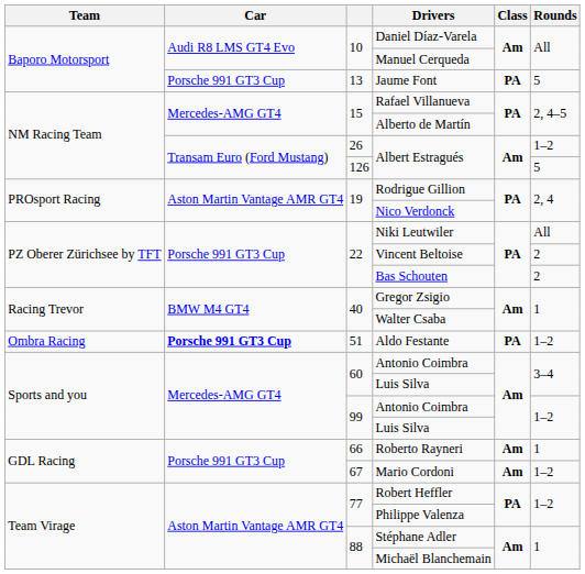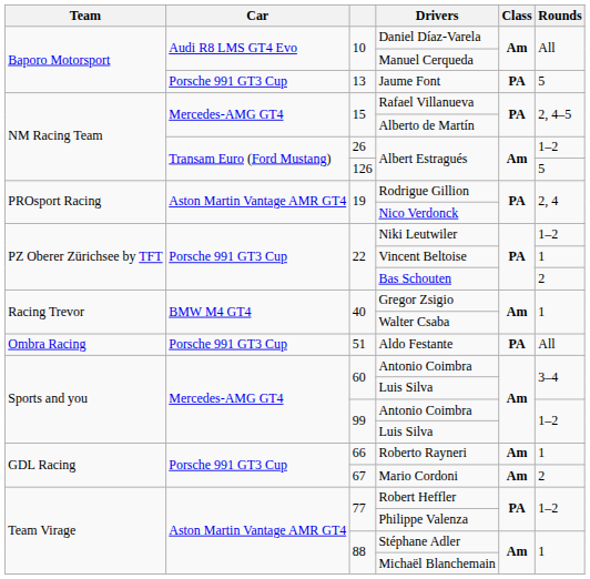 <table class="wikitable" style="font-size: 85%">
 <tr>
 <th>Team</th>
 <th>Car</th>
 <th></th>
 <th>Drivers</th>
 <th>Class</th>
 <th>Rounds</th>
 </tr>
 <tr>
 <td rowspan="3"> <a href='#'>Baporo Motorsport</a></td>
 <td rowspan="2"><a href='#'>Audi R8 LMS GT4 Evo</a></td>
 <td rowspan="2">10</td>
 <td> Daniel Díaz-Varela</td>
 <td rowspan="2" align="center"><strong><span>Am</span></strong></td>
 <td rowspan="2">All</td>
 </tr>
 <tr>
 <td> Manuel Cerqueda</td>
 </tr>
 <tr>
 <td><a href='#'>Porsche 991 GT3 Cup</a></td>
 <td>13</td>
 <td> Jaume Font</td>
 <td align="center"><strong><span>PA</span></strong></td>
 <td>5</td>
 </tr>
 <tr>
 <td rowspan="4"> NM Racing Team</td>
 <td rowspan="2"><a href='#'>Mercedes-AMG GT4</a></td>
 <td rowspan="2">15</td>
 <td> Rafael Villanueva</td>
 <td rowspan="2" align="center"><strong><span>PA</span></strong></td>
 <td rowspan="2">2, 4–5</td>
 </tr>
 <tr>
 <td> Alberto de Martín</td>
 </tr>
 <tr>
 <td rowspan="2"><a href='#'>Transam Euro</a> (<a href='#'>Ford Mustang</a>)</td>
 <td>26</td>
 <td rowspan="2"> Albert Estragués</td>
 <td rowspan="2" align="center"><strong><span>Am</span></strong></td>
 <td>1–2</td>
 </tr>
 <tr>
 <td>126</td>
 <td>5</td>
 </tr>
 <tr>
 <td rowspan="2"> PROsport Racing</td>
 <td rowspan="2"><a href='#'>Aston Martin Vantage AMR GT4</a></td>
 <td rowspan="2">19</td>
 <td> Rodrigue Gillion</td>
 <td rowspan="2" align="center"><strong><span>PA</span></strong></td>
 <td rowspan="2">2, 4</td>
 </tr>
 <tr>
 <td> <a href='#'>Nico Verdonck</a></td>
 </tr>
 <tr>
 <td rowspan="3"> PZ Oberer Zürichsee by <a href='#'>TFT</a></td>
 <td rowspan="3"><a href='#'>Porsche 991 GT3 Cup</a></td>
 <td rowspan="3">22</td>
 <td> Niki Leutwiler</td>
 <td rowspan="3" align="center"><strong><span>PA</span></strong></td>
-<td>All</td>
+<td>1–2</td>
 </tr>
 <tr>
 <td> Vincent Beltoise</td>
-<td>2</td>
+<td>1</td>
 </tr>
 <tr>
 <td> <a href='#'>Bas Schouten</a></td>
 <td>2</td>
 </tr>
 <tr>
 <td rowspan="2"> Racing Trevor</td>
 <td rowspan="2"><a href='#'>BMW M4 GT4</a></td>
 <td rowspan="2">40</td>
 <td> Gregor Zsigio</td>
 <td rowspan="2" align="center"><strong><span>Am</span></strong></td>
 <td rowspan="2">1</td>
 </tr>
 <tr>
 <td> Walter Csaba</td>
 </tr>
 <tr>
 <td> <a href='#'>Ombra Racing</a></td>
-<td><strong><a href='#'>Porsche 991 GT3 Cup</a></strong></td>
+<td><a href='#'>Porsche 991 GT3 Cup</a></td>
 <td>51</td>
 <td> Aldo Festante</td>
 <td align="center"><strong><span>PA</span></strong></td>
-<td>1–2</td>
+<td>All</td>
 </tr>
 <tr>
 <td rowspan="4"> Sports and you</td>
 <td rowspan="4"><a href='#'>Mercedes-AMG GT4</a></td>
 <td rowspan="2">60</td>
 <td> Antonio Coimbra</td>
 <td rowspan="4" align="center"><strong><span>Am</span></strong></td>
 <td rowspan="2">3–4</td>
 </tr>
 <tr>
 <td> Luis Silva</td>
 </tr>
 <tr>
 <td rowspan="2">99</td>
 <td> Antonio Coimbra</td>
 <td rowspan="2">1–2</td>
 </tr>
 <tr>
 <td> Luis Silva</td>
 </tr>
 <tr>
 <td rowspan="2"> GDL Racing</td>
 <td rowspan="2"><a href='#'>Porsche 991 GT3 Cup</a></td>
 <td>66</td>
 <td> Roberto Rayneri</td>
 <td align="center"><strong><span>Am</span></strong></td>
 <td>1</td>
 </tr>
 <tr>
 <td>67</td>
 <td> Mario Cordoni</td>
 <td align="center"><strong><span>Am</span></strong></td>
-<td>1–2</td>
+<td>2</td>
 </tr>
 <tr>
 <td rowspan="4"> Team Virage</td>
 <td rowspan="4"><a href='#'>Aston Martin Vantage AMR GT4</a></td>
 <td rowspan="2">77</td>
 <td> Robert Heffler</td>
 <td rowspan="2" align="center"><strong><span>PA</span></strong></td>
 <td rowspan="2">1–2</td>
 </tr>
 <tr>
 <td> Philippe Valenza</td>
 </tr>
 <tr>
 <td rowspan="2">88</td>
 <td> Stéphane Adler</td>
 <td rowspan="2" align="center"><strong><span>Am</span></strong></td>
 <td rowspan="2">1</td>
 </tr>
 <tr>
 <td> Michaël Blanchemain</td>
 </tr>
 </table>
